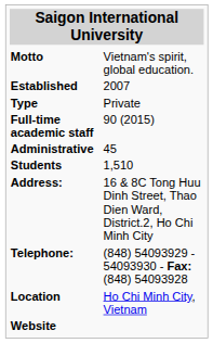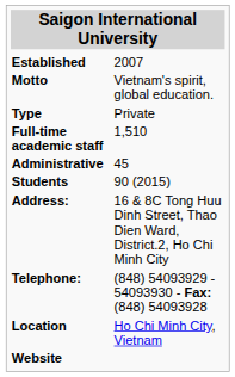 <table class=infobox width=272px>
 <tr>
 <td style="text-align: center;font-size: 125%;font-weight: bold;background: lightgray;" colspan=2 align=center>Saigon International University</td>
 </tr>
 <tr>
 <td colspan=2 align=center></td>
 </tr>
 <tr>
+<td><strong>Established</strong></td>
+<td>2007</td>
+</tr>
+<tr>
 <td><strong>Motto</strong></td>
 <td>Vietnam's spirit, global education.</td>
-</tr>
-<tr>
-<td><strong>Established</strong></td>
-<td>2007</td>
 </tr>
 <tr>
 <td><strong>Type</strong></td>
 <td>Private</td>
 </tr>
 <tr>
 <td><strong>Full-time academic staff</strong></td>
-<td>90 (2015)</td>
+<td>1,510</td>
 </tr>
 <tr>
 <td><strong>Administrative</strong></td>
 <td>45</td>
 </tr>
 <tr>
 <td><strong>Students</strong></td>
-<td>1,510</td>
+<td>90 (2015)</td>
 </tr>
 <tr>
 <td><strong>Address:</strong></td>
 <td>16 & 8C Tong Huu Dinh Street, Thao Dien Ward, District.2, Ho Chi Minh City</td>
 </tr>
 <tr>
 <td><strong>Telephone:</strong></td>
 <td>(848) 54093929 - 54093930 - <strong>Fax:</strong> (848) 54093928</td>
 </tr>
 <tr>
 <td><strong>Location</strong></td>
 <td><a href='#'>Ho Chi Minh City</a>, <a href='#'>Vietnam</a></td>
 </tr>
 <tr>
 <td><strong>Website</strong></td>
 <td></td>
 </tr>
 </table>
